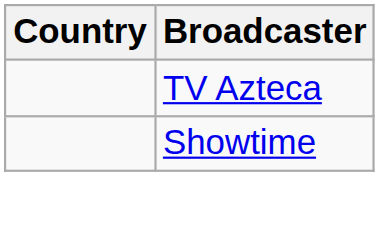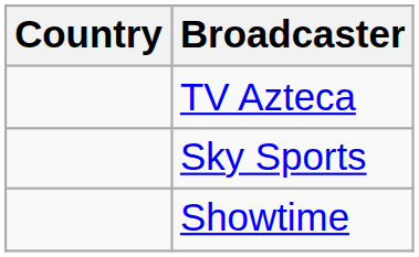 <table class="wikitable">
 <tr>
 <th align=center>Country</th>
 <th align=center>Broadcaster</th>
 </tr>
 <tr>
 <td></td>
 <td><a href='#'>TV Azteca</a></td>
 </tr>
 <tr>
 <td></td>
+<td><a href='#'>Sky Sports</a></td>
+</tr>
+<tr>
+<td></td>
 <td><a href='#'>Showtime</a></td>
 </tr>
 </table>
